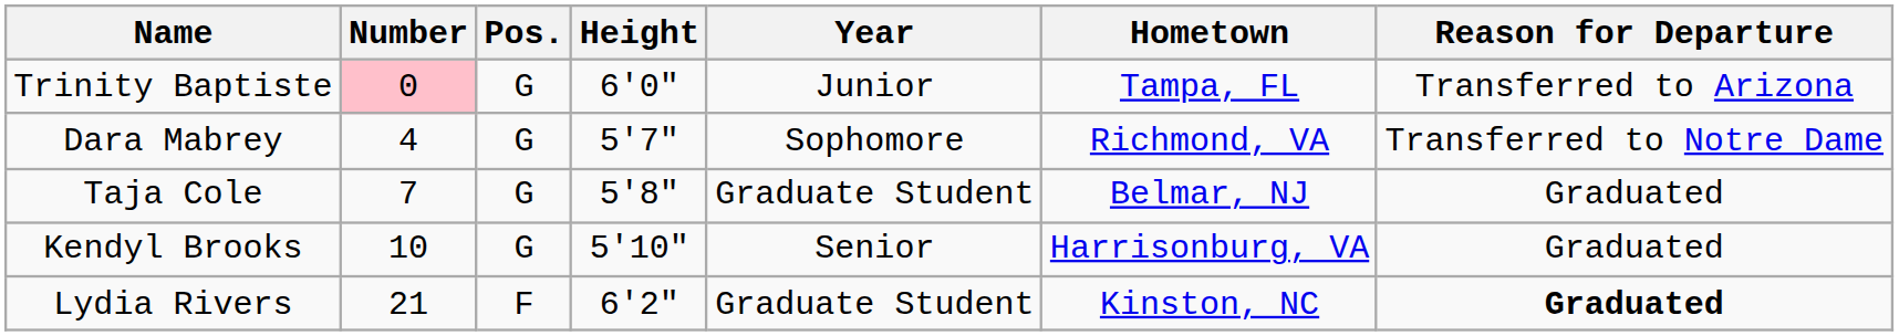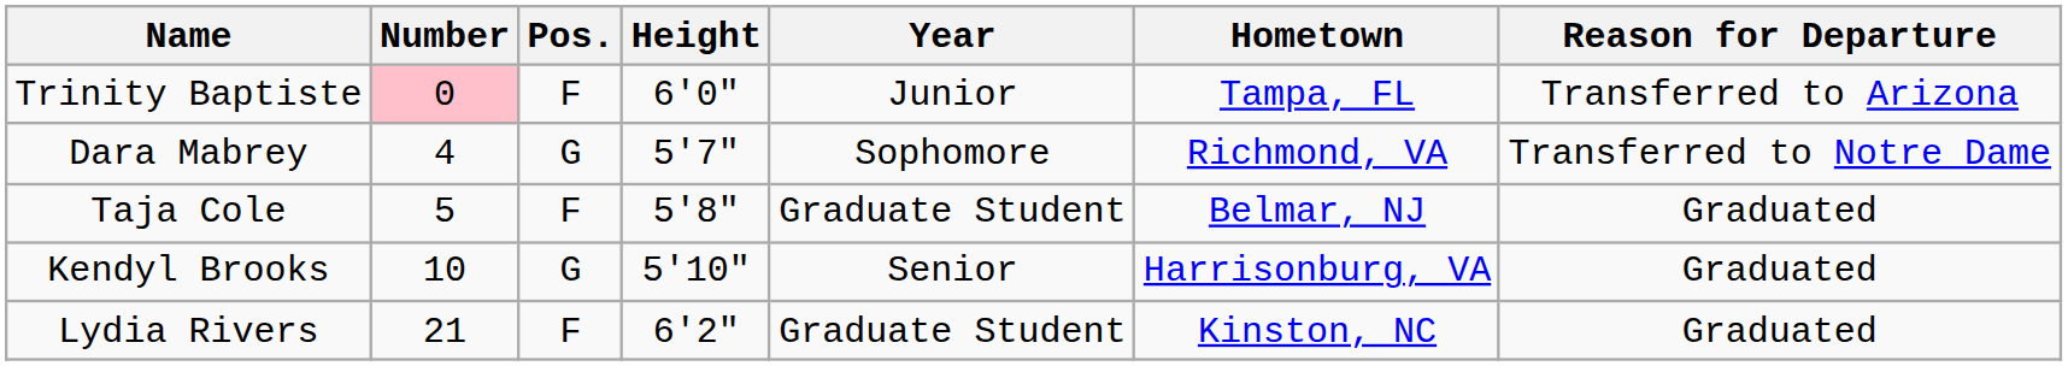 <table class="wikitable sortable" border="1" style="text-align: center;">
 <tr>
 <th>Name</th>
 <th>Number</th>
 <th>Pos.</th>
 <th>Height</th>
 <th>Year</th>
 <th>Hometown</th>
 <th class="unsortable">Reason for Departure</th>
 </tr>
 <tr>
 <td>Trinity Baptiste</td>
 <td style="background: pink;">0</td>
-<td>G</td>
+<td>F</td>
 <td>6'0"</td>
 <td>Junior</td>
 <td><a href='#'>Tampa, FL</a></td>
 <td>Transferred to <a href='#'>Arizona</a></td>
 </tr>
 <tr>
 <td>Dara Mabrey</td>
 <td>4</td>
 <td>G</td>
 <td>5'7"</td>
 <td>Sophomore</td>
 <td><a href='#'>Richmond, VA</a></td>
 <td>Transferred to <a href='#'>Notre Dame</a></td>
 </tr>
 <tr>
 <td>Taja Cole</td>
-<td>7</td>
-<td>G</td>
+<td>5</td>
+<td>F</td>
 <td>5'8"</td>
 <td>Graduate Student</td>
 <td><a href='#'>Belmar, NJ</a></td>
 <td>Graduated</td>
 </tr>
 <tr>
 <td>Kendyl Brooks</td>
 <td>10</td>
 <td>G</td>
 <td>5'10"</td>
 <td>Senior</td>
 <td><a href='#'>Harrisonburg, VA</a></td>
 <td>Graduated</td>
 </tr>
 <tr>
 <td>Lydia Rivers</td>
 <td>21</td>
 <td>F</td>
 <td>6'2"</td>
 <td>Graduate Student</td>
 <td><a href='#'>Kinston, NC</a></td>
-<td><strong>Graduated</strong></td>
+<td>Graduated</td>
 </tr>
 </table>
